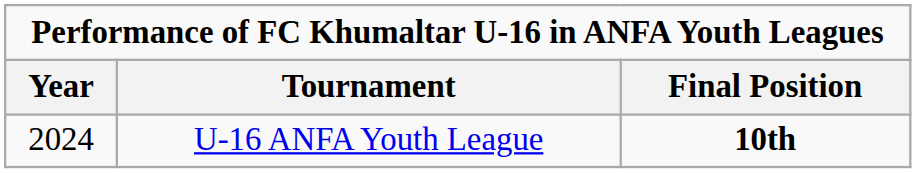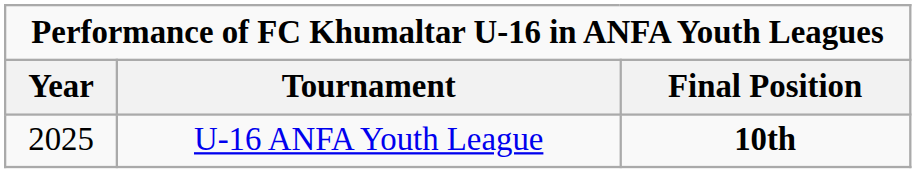 <table class="wikitable sortable" style="text-align:center; font-size:90%; width:45%;">
 <tr>
 <td colspan="3"><strong>Performance of FC Khumaltar U-16 in ANFA Youth Leagues</strong></td>
 </tr>
 <tr>
 <th style="text-align:center; width:"5%";">Year</th>
 <th style="text-align:center; width:"20%";">Tournament</th>
 <th style="text-align:center; width:"20%";">Final Position</th>
 </tr>
 <tr>
-<td>2024</td>
+<td>2025</td>
 <td><a href='#'>U-16 ANFA Youth League</a></td>
 <td><strong>10th</strong></td>
 </tr>
 </table>
